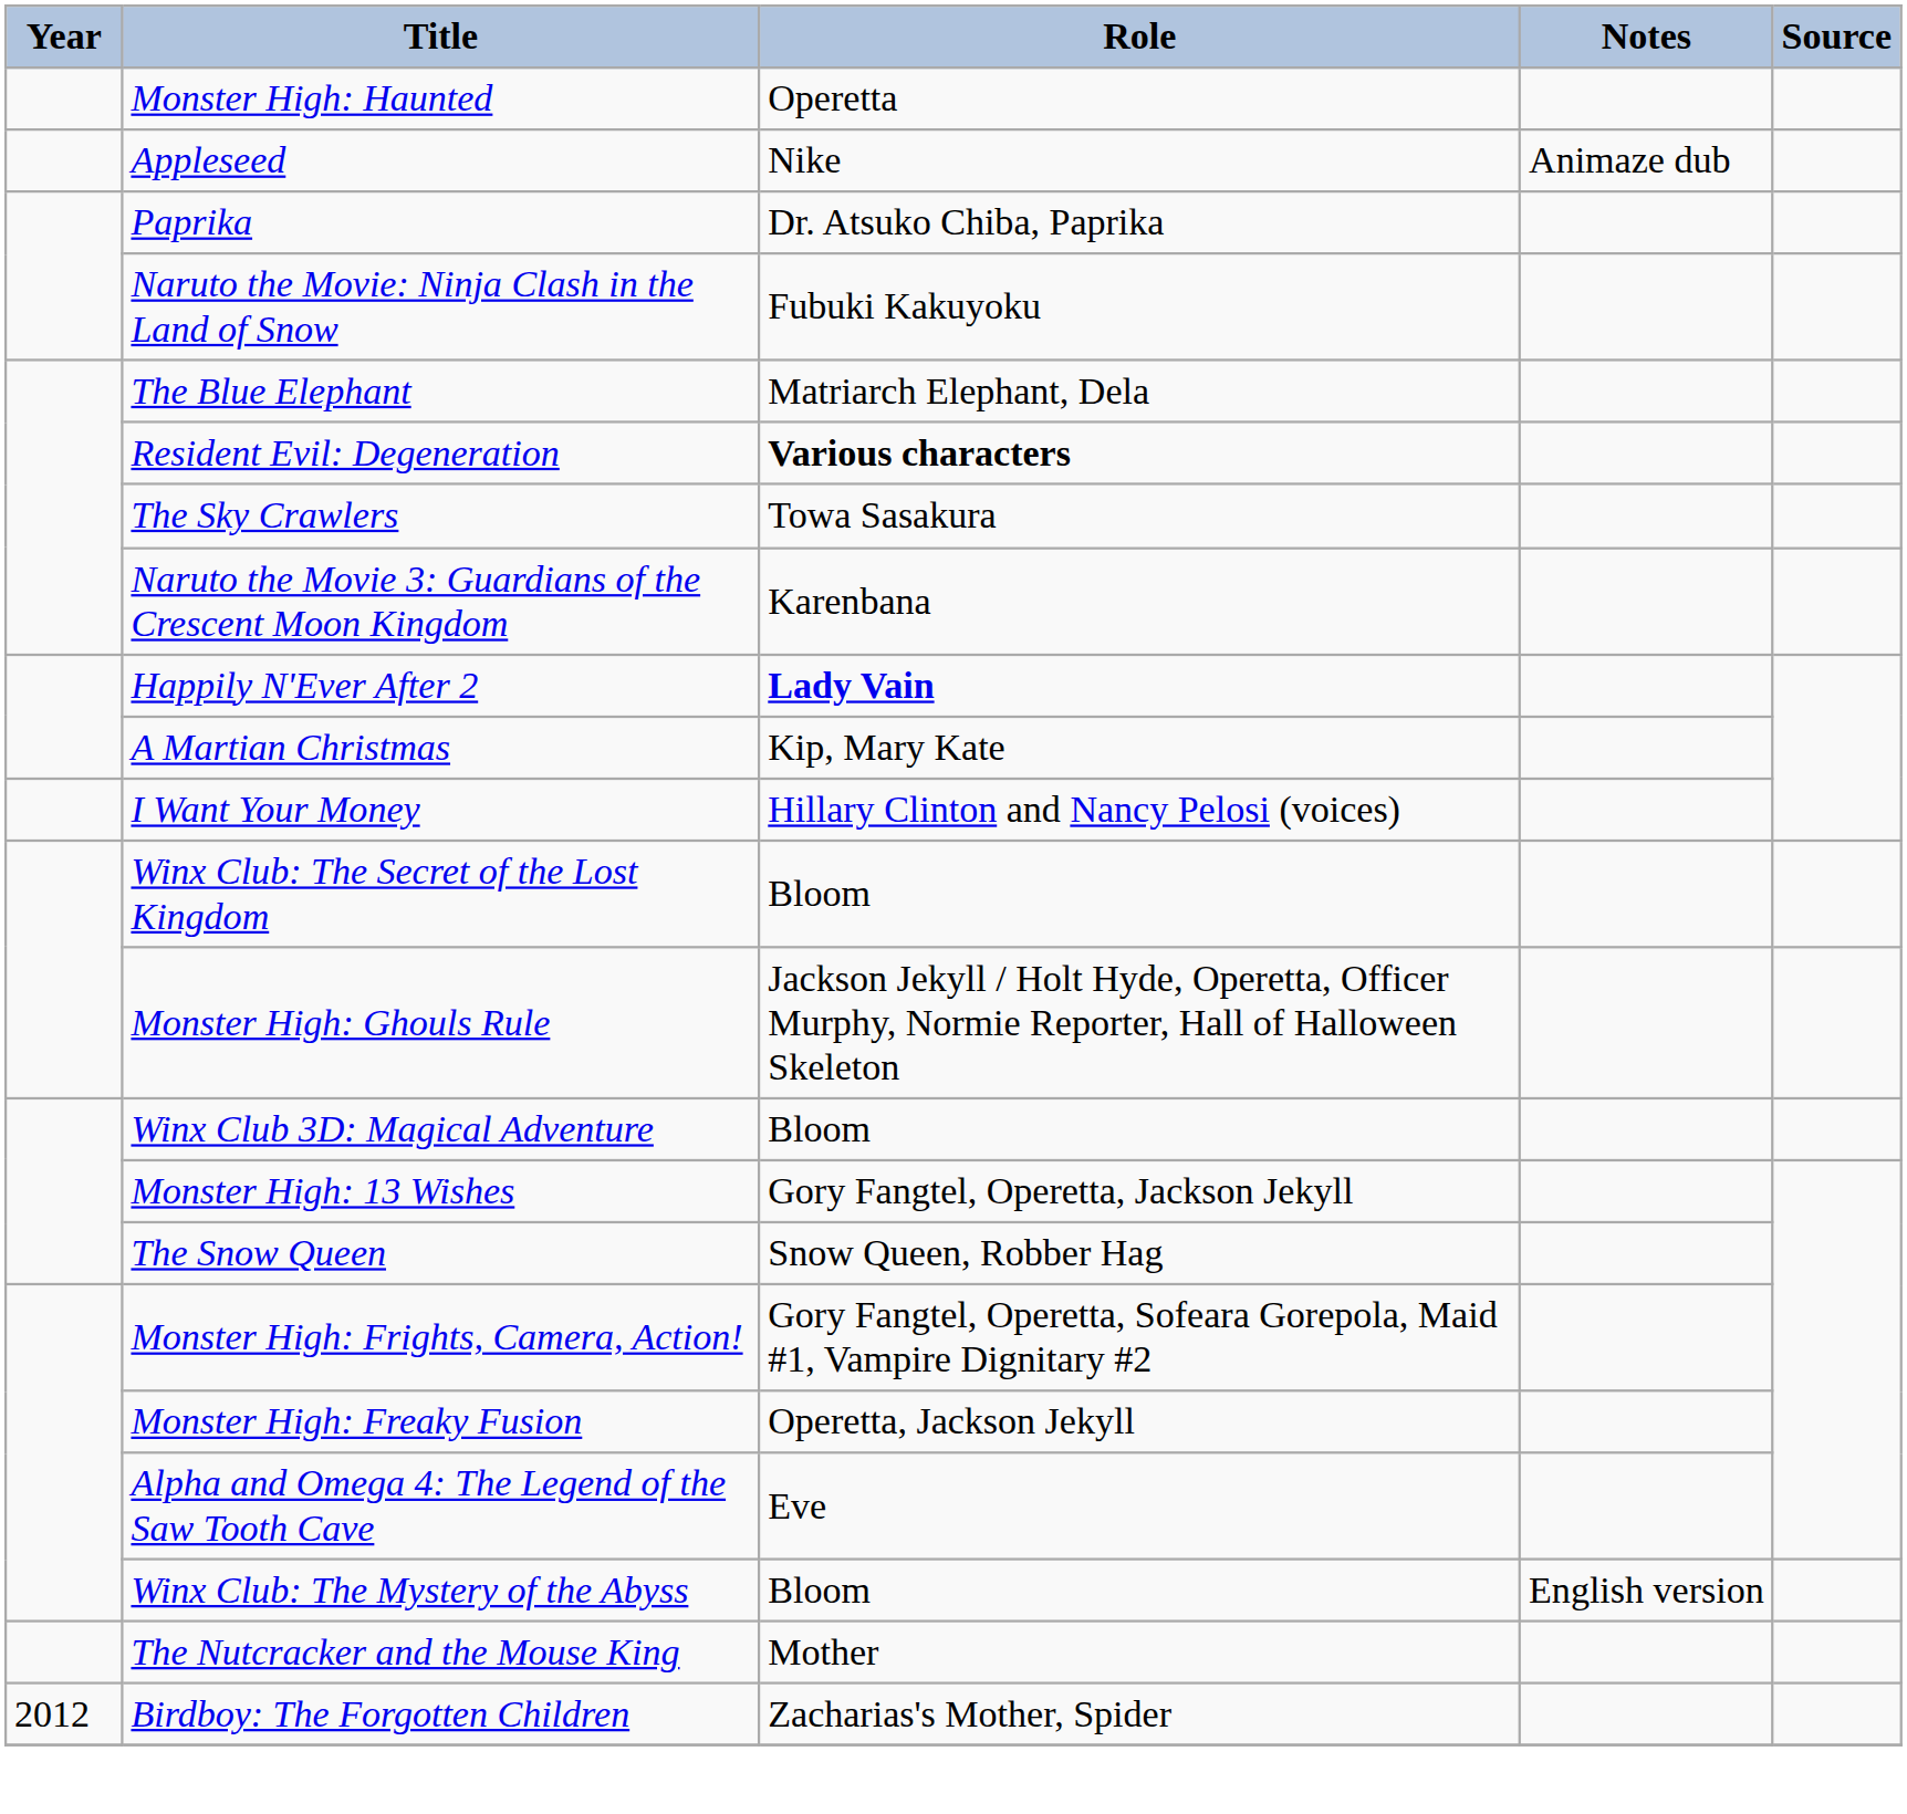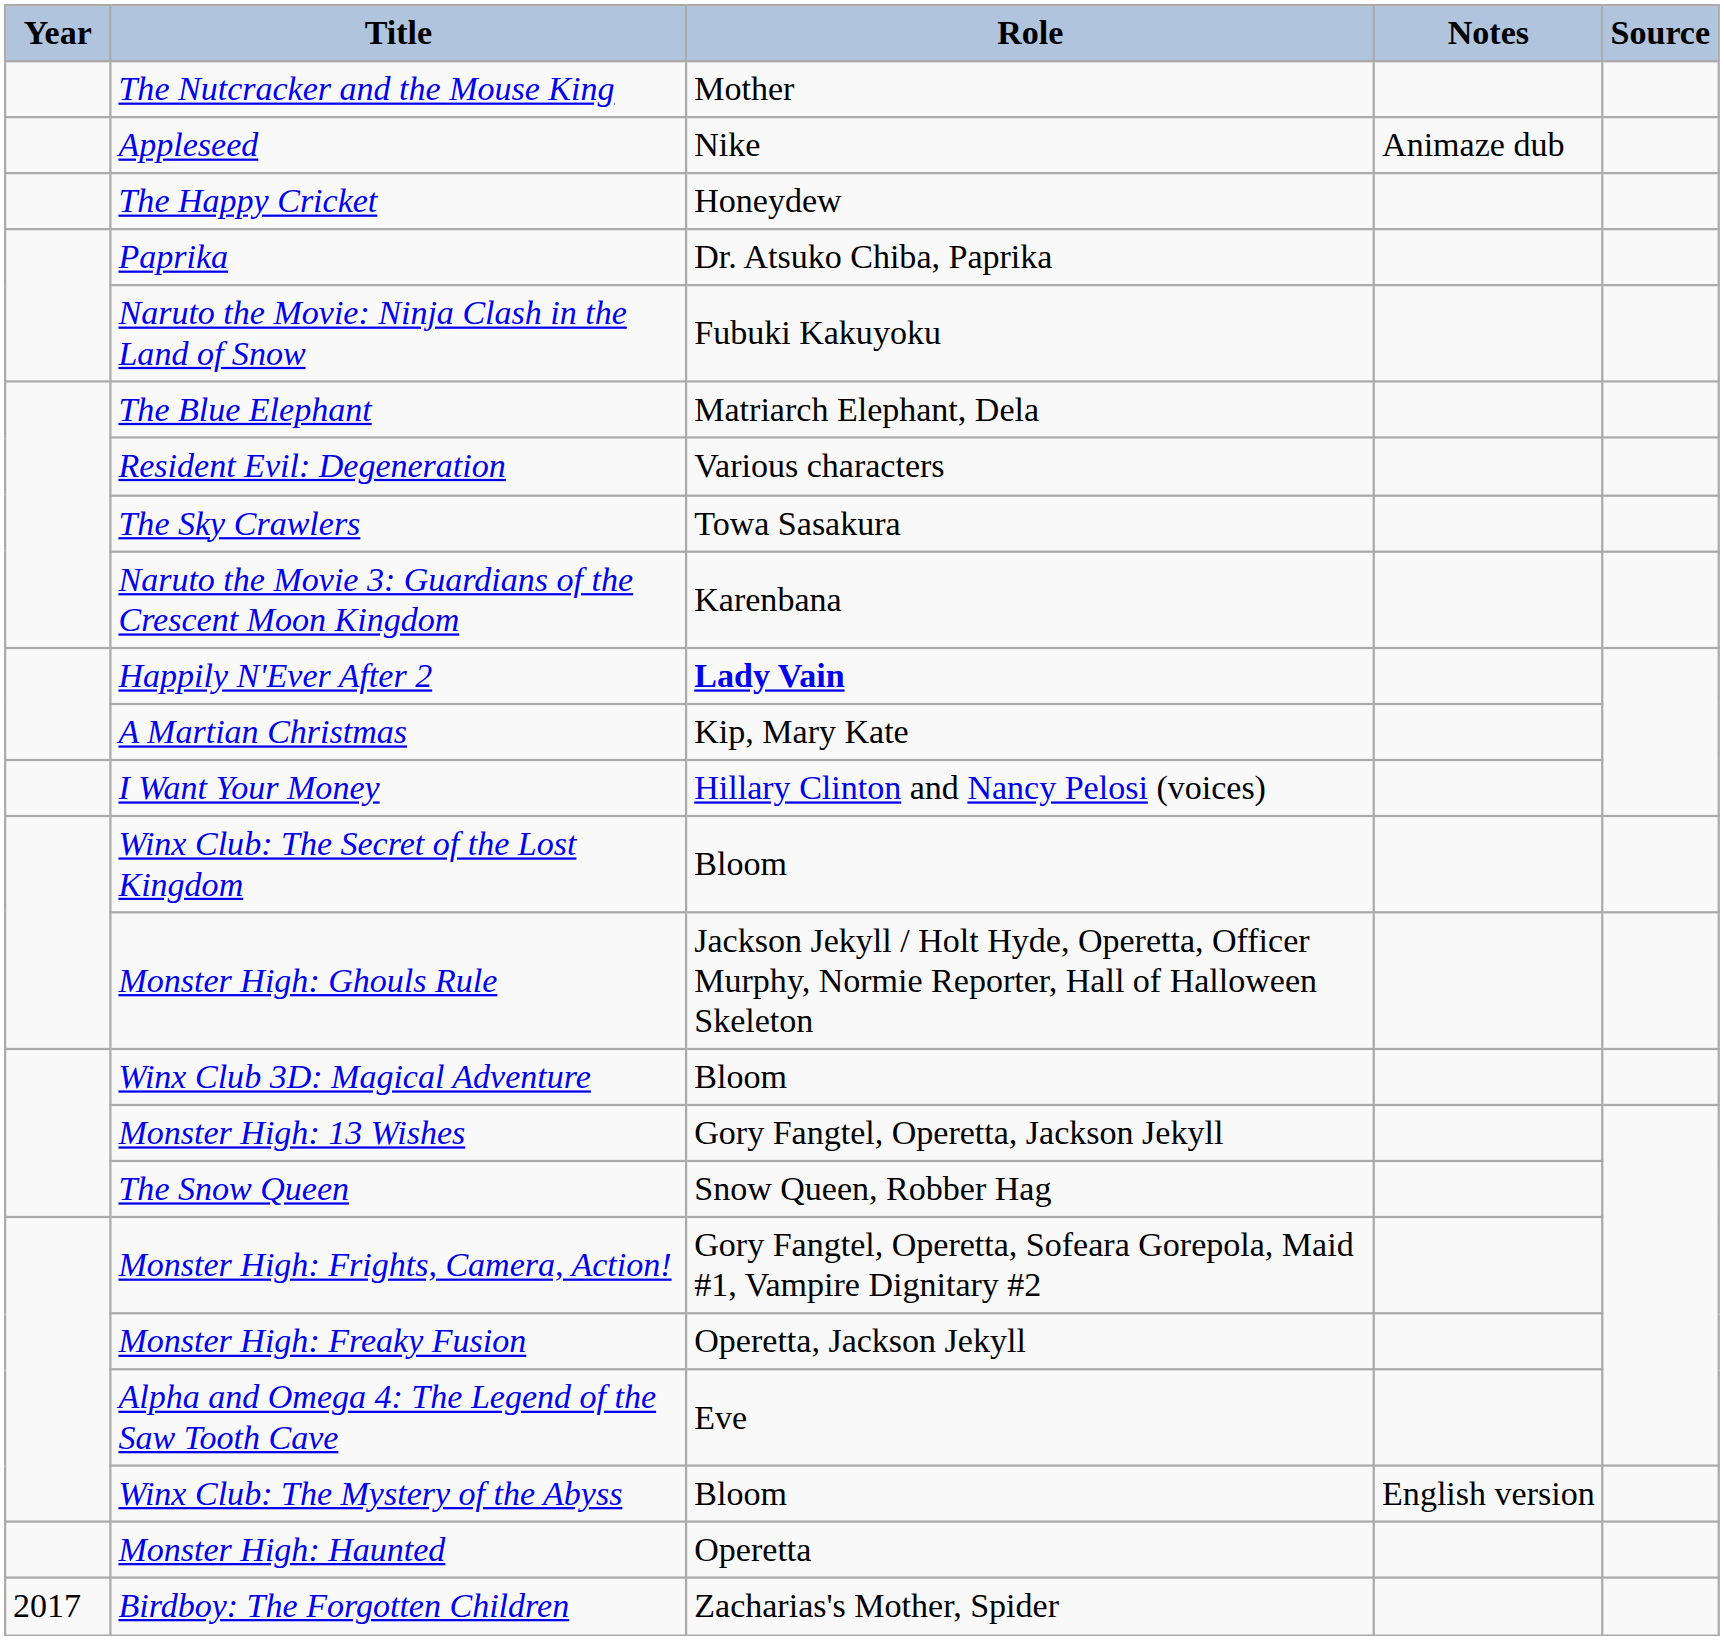 <table class="wikitable sortable plainrowheaders" style="width=95%; font-size: 95%;">
 <tr>
 <th scope="col" style="background:#b0c4de; width:40px">Year </th>
 <th scope="col" style="background:#b0c4de; width:250px">Title</th>
 <th scope="col" style="background:#b0c4de; width:300px">Role </th>
 <th style="background:#b0c4de;" class="unsortable">Notes </th>
 <th style="background:#b0c4de;" class="unsortable">Source</th>
 </tr>
 <tr>
 <td></td>
-<td><em><a href='#'>Monster High: Haunted</a></em></td>
-<td>Operetta</td>
+<td><em><a href='#'>The Nutcracker and the Mouse King</a></em></td>
+<td>Mother</td>
 <td></td>
-<td></td>
+<td> </td>
 </tr>
 <tr>
 <td></td>
 <td><em><a href='#'>Appleseed</a></em></td>
 <td>Nike</td>
 <td>Animaze dub</td>
+<td></td>
+</tr>
+<tr>
+<td></td>
+<td><em><a href='#'>The Happy Cricket</a></em></td>
+<td>Honeydew</td>
+<td></td>
 <td></td>
 </tr>
 <tr>
 <td rowspan="2"></td>
 <td><em><a href='#'>Paprika</a></em></td>
 <td>Dr. Atsuko Chiba, Paprika</td>
 <td></td>
 <td></td>
 </tr>
 <tr>
 <td><em><a href='#'>Naruto the Movie: Ninja Clash in the Land of Snow</a></em></td>
 <td>Fubuki Kakuyoku</td>
 <td></td>
 <td></td>
 </tr>
 <tr>
 <td rowspan="4"></td>
 <td><em><a href='#'>The Blue Elephant</a></em></td>
 <td>Matriarch Elephant, Dela</td>
 <td></td>
 <td></td>
 </tr>
 <tr>
 <td><em><a href='#'>Resident Evil: Degeneration</a></em></td>
-<td><strong>Various characters</strong></td>
+<td>Various characters</td>
 <td></td>
 <td></td>
 </tr>
 <tr>
 <td><em><a href='#'>The Sky Crawlers</a></em></td>
 <td>Towa Sasakura</td>
 <td></td>
 <td></td>
 </tr>
 <tr>
 <td><em><a href='#'>Naruto the Movie 3: Guardians of the Crescent Moon Kingdom</a></em></td>
 <td>Karenbana</td>
 <td></td>
 <td></td>
 </tr>
 <tr>
 <td rowspan="2"></td>
 <td><em><a href='#'>Happily N'Ever After 2</a></em></td>
 <td><strong><a href='#'>Lady Vain</a></strong></td>
 <td></td>
 <td rowspan="3"></td>
 </tr>
 <tr>
 <td><em><a href='#'>A Martian Christmas</a></em></td>
 <td>Kip, Mary Kate</td>
 <td></td>
 </tr>
 <tr>
 <td></td>
 <td><em><a href='#'>I Want Your Money</a></em></td>
 <td><a href='#'>Hillary Clinton</a> and <a href='#'>Nancy Pelosi</a> (voices)</td>
 <td></td>
 </tr>
 <tr>
 <td rowspan="2"></td>
 <td><em><a href='#'>Winx Club: The Secret of the Lost Kingdom</a></em></td>
 <td>Bloom</td>
 <td></td>
 <td></td>
 </tr>
 <tr>
 <td><em><a href='#'>Monster High: Ghouls Rule</a></em></td>
 <td>Jackson Jekyll / Holt Hyde, Operetta, Officer Murphy, Normie Reporter, Hall of Halloween Skeleton</td>
 <td></td>
 <td></td>
 </tr>
 <tr>
 <td rowspan="3"></td>
 <td><em><a href='#'>Winx Club 3D: Magical Adventure</a></em></td>
 <td>Bloom</td>
 <td></td>
 <td></td>
 </tr>
 <tr>
 <td><em><a href='#'>Monster High: 13 Wishes</a></em></td>
 <td>Gory Fangtel, Operetta, Jackson Jekyll</td>
 <td></td>
 <td rowspan="5"></td>
 </tr>
 <tr>
 <td><em><a href='#'>The Snow Queen</a></em></td>
 <td>Snow Queen, Robber Hag</td>
 <td></td>
 </tr>
 <tr>
 <td rowspan="4"></td>
 <td><em><a href='#'>Monster High: Frights, Camera, Action!</a></em></td>
 <td>Gory Fangtel, Operetta, Sofeara Gorepola, Maid #1, Vampire Dignitary #2</td>
 <td></td>
 </tr>
 <tr>
 <td><em><a href='#'>Monster High: Freaky Fusion</a></em></td>
 <td>Operetta, Jackson Jekyll</td>
 <td></td>
 </tr>
 <tr>
 <td><em><a href='#'>Alpha and Omega 4: The Legend of the Saw Tooth Cave</a></em></td>
 <td>Eve</td>
 <td></td>
 </tr>
 <tr>
 <td><em><a href='#'>Winx Club: The Mystery of the Abyss</a></em></td>
 <td>Bloom</td>
 <td>English version</td>
 <td></td>
 </tr>
 <tr>
 <td></td>
-<td><em><a href='#'>The Nutcracker and the Mouse King</a></em></td>
-<td>Mother</td>
+<td><em><a href='#'>Monster High: Haunted</a></em></td>
+<td>Operetta</td>
 <td></td>
-<td> </td>
+<td></td>
 </tr>
 <tr>
-<td>2012</td>
+<td>2017</td>
 <td><em><a href='#'>Birdboy: The Forgotten Children</a></em></td>
 <td>Zacharias's Mother, Spider</td>
 <td></td>
 <td></td>
 </tr>
 <tr>
 </tr>
 </table>
